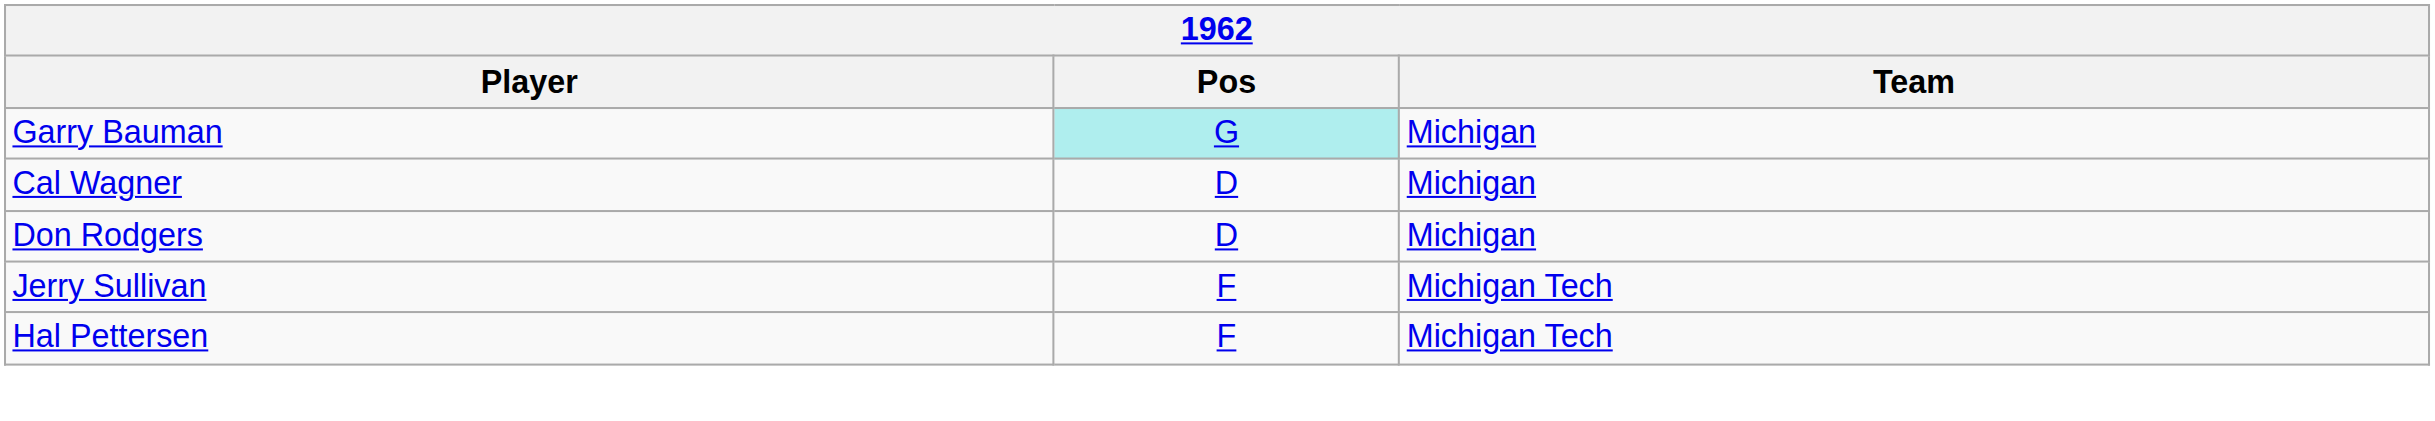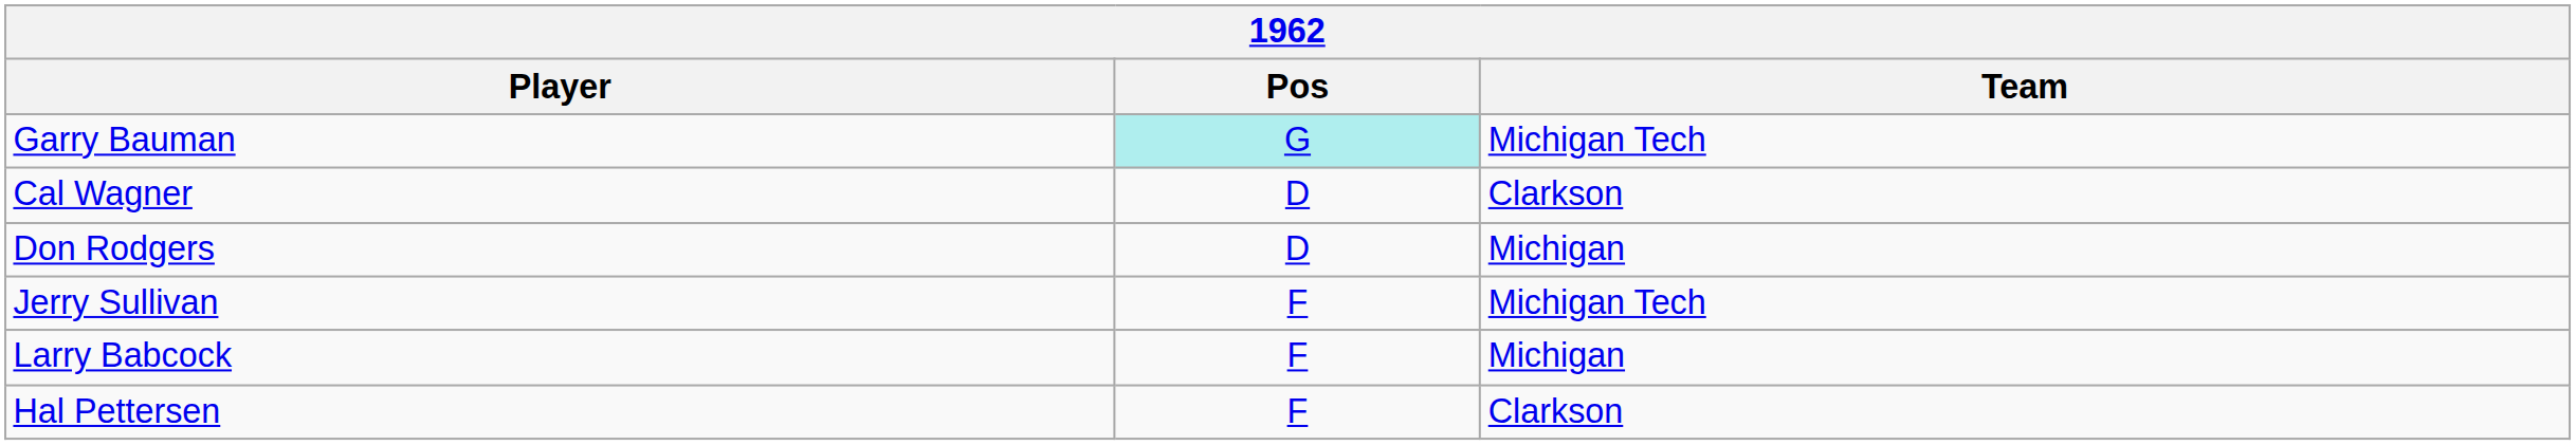 <table class="wikitable" width=95%>
 <tr>
 <th colspan=3><a href='#'>1962</a></th>
 </tr>
 <tr>
 <th>Player</th>
 <th>Pos</th>
 <th>Team</th>
 </tr>
 <tr>
 <td><a href='#'>Garry Bauman</a></td>
 <td style="background: paleturquoise; text-align:center;"><a href='#'>G</a></td>
-<td><a href='#'>Michigan</a></td>
+<td><a href='#'>Michigan Tech</a></td>
 </tr>
 <tr>
 <td><a href='#'>Cal Wagner</a></td>
 <td style="text-align:center;"><a href='#'>D</a></td>
-<td><a href='#'>Michigan</a></td>
+<td><a href='#'>Clarkson</a></td>
 </tr>
 <tr>
 <td><a href='#'>Don Rodgers</a></td>
 <td style="text-align:center;"><a href='#'>D</a></td>
 <td><a href='#'>Michigan</a></td>
 </tr>
 <tr>
 <td><a href='#'>Jerry Sullivan</a></td>
 <td style="text-align:center;"><a href='#'>F</a></td>
 <td><a href='#'>Michigan Tech</a></td>
 </tr>
 <tr>
+<td><a href='#'>Larry Babcock</a></td>
+<td style="text-align:center;"><a href='#'>F</a></td>
+<td><a href='#'>Michigan</a></td>
+</tr>
+<tr>
 <td><a href='#'>Hal Pettersen</a></td>
 <td style="text-align:center;"><a href='#'>F</a></td>
-<td><a href='#'>Michigan Tech</a></td>
+<td><a href='#'>Clarkson</a></td>
 </tr>
 </table>
